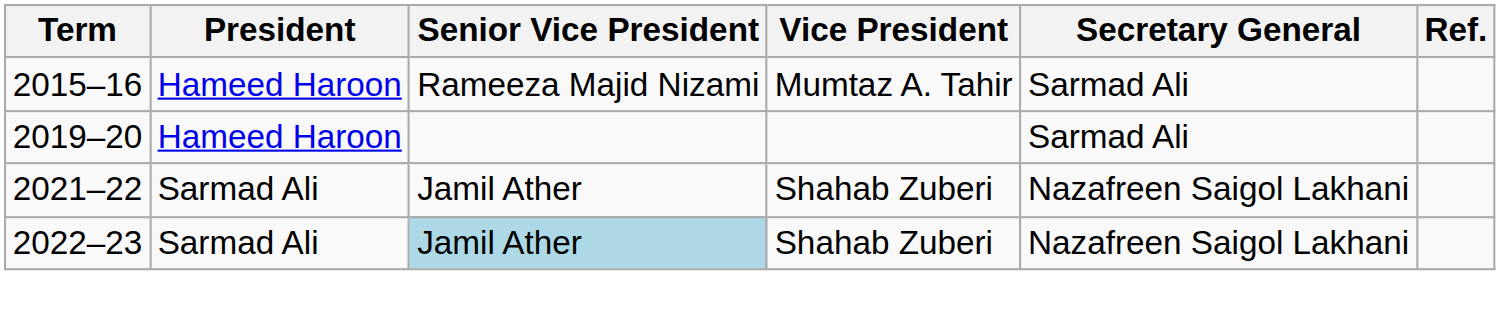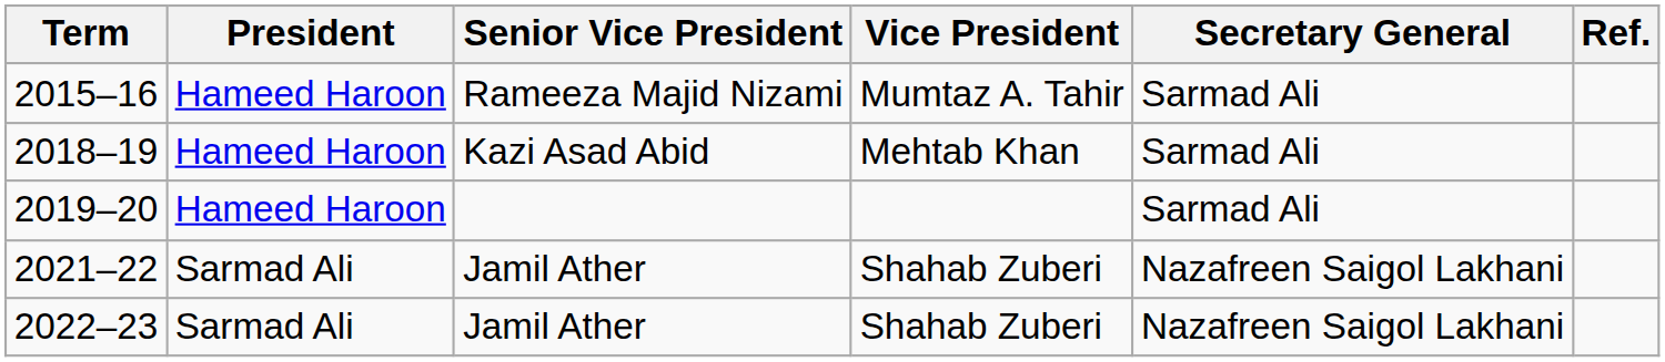 <table class="wikitable sortable">
 <tr>
 <th>Term</th>
 <th>President</th>
 <th>Senior Vice President</th>
 <th>Vice President</th>
 <th>Secretary General</th>
 <th>Ref.</th>
 </tr>
 <tr>
 <td>2015–16</td>
 <td><a href='#'>Hameed Haroon</a></td>
 <td>Rameeza Majid Nizami</td>
 <td>Mumtaz A. Tahir</td>
+<td>Sarmad Ali</td>
+<td></td>
+</tr>
+<tr>
+<td>2018–19</td>
+<td><a href='#'>Hameed Haroon</a></td>
+<td>Kazi Asad Abid</td>
+<td>Mehtab Khan</td>
 <td>Sarmad Ali</td>
 <td></td>
 </tr>
 <tr>
 <td>2019–20</td>
 <td><a href='#'>Hameed Haroon</a></td>
 <td></td>
 <td></td>
 <td>Sarmad Ali</td>
 <td></td>
 </tr>
 <tr>
 <td>2021–22</td>
 <td>Sarmad Ali</td>
 <td>Jamil Ather</td>
 <td>Shahab Zuberi</td>
 <td>Nazafreen Saigol Lakhani</td>
 <td></td>
 </tr>
 <tr>
 <td>2022–23</td>
 <td>Sarmad Ali</td>
-<td style="background: lightblue;">Jamil Ather</td>
+<td>Jamil Ather</td>
 <td>Shahab Zuberi</td>
 <td>Nazafreen Saigol Lakhani</td>
 <td></td>
 </tr>
 </table>
